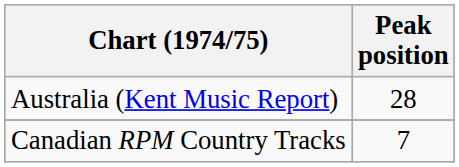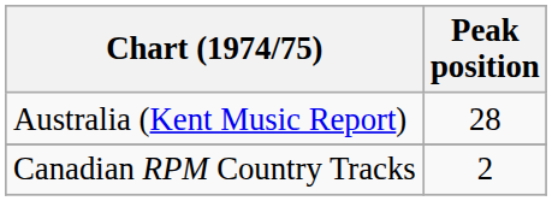 <table class="wikitable sortable">
 <tr>
 <th align="left">Chart (1974/75)</th>
 <th align="center">Peak<br>position</th>
 </tr>
 <tr>
 <td>Australia (<a href='#'>Kent Music Report</a>)</td>
 <td style="text-align:center;">28</td>
 </tr>
 <tr>
 </tr>
 <tr>
 <td align="left">Canadian <em>RPM</em> Country Tracks</td>
-<td align="center">7</td>
+<td align="center">2</td>
 </tr>
 </table>
